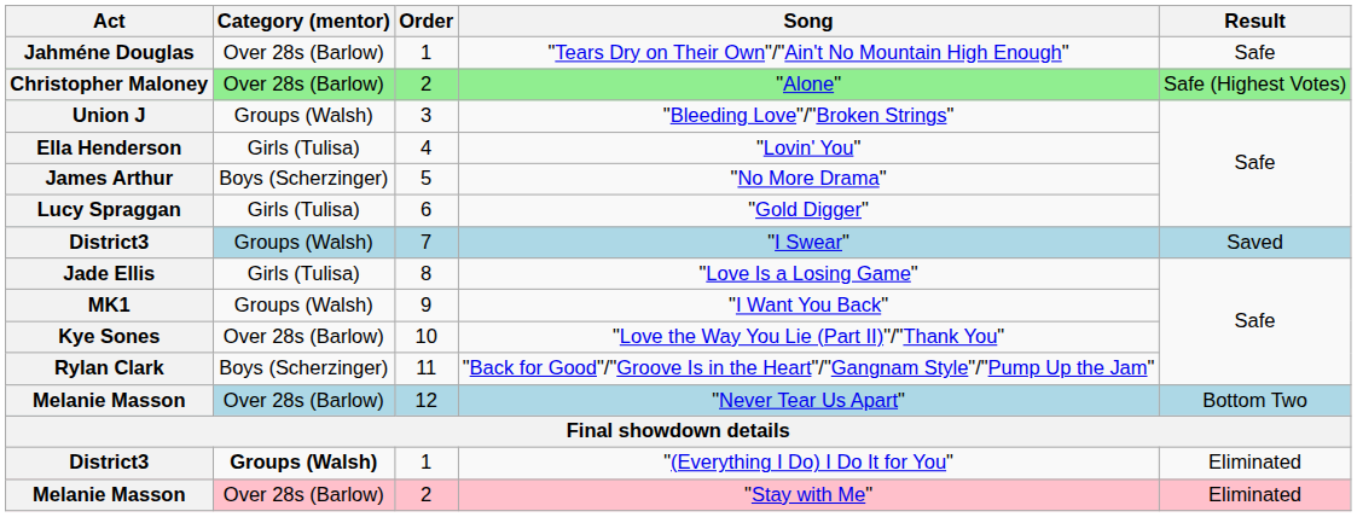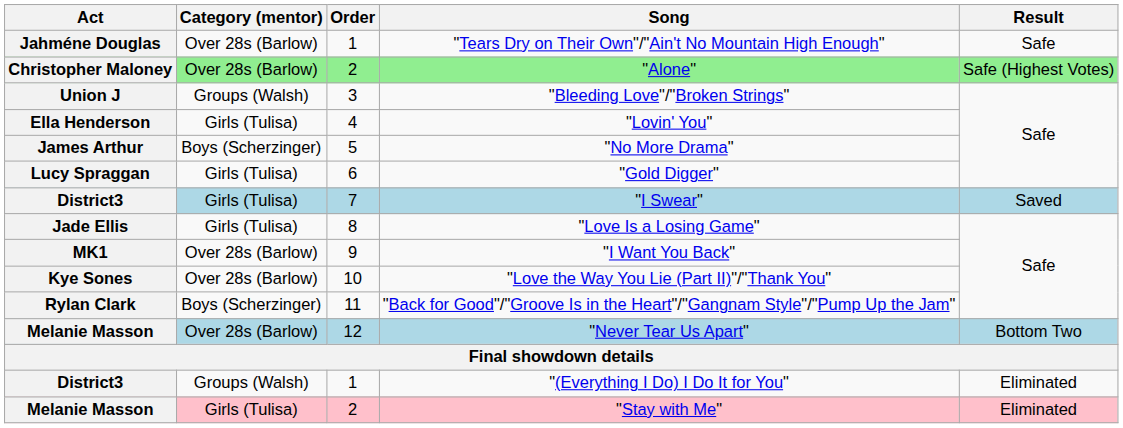 <table class="wikitable plainrowheaders" style="text-align:center;">
 <tr>
 <th scope="col">Act</th>
 <th scope="col">Category (mentor)</th>
 <th scope="col">Order</th>
 <th scope="col">Song</th>
 <th scope="col">Result</th>
 </tr>
 <tr>
 <th scope="row">Jahméne Douglas</th>
 <td>Over 28s (Barlow)</td>
 <td>1</td>
 <td>"<a href='#'>Tears Dry on Their Own</a>"/"<a href='#'>Ain't No Mountain High Enough</a>"</td>
 <td>Safe</td>
 </tr>
 <tr style="background:lightgreen;">
 <th scope="row">Christopher Maloney</th>
 <td>Over 28s (Barlow)</td>
 <td>2</td>
 <td>"<a href='#'>Alone</a>"</td>
 <td>Safe (Highest Votes)</td>
 </tr>
 <tr>
 <th scope="row">Union J</th>
 <td>Groups (Walsh)</td>
 <td>3</td>
 <td>"<a href='#'>Bleeding Love</a>"/"<a href='#'>Broken Strings</a>"</td>
 <td rowspan=4>Safe</td>
 </tr>
 <tr>
 <th scope="row">Ella Henderson</th>
 <td>Girls (Tulisa)</td>
 <td>4</td>
 <td>"<a href='#'>Lovin' You</a>"</td>
 </tr>
 <tr>
 <th scope="row">James Arthur</th>
 <td>Boys (Scherzinger)</td>
 <td>5</td>
 <td>"<a href='#'>No More Drama</a>"</td>
 </tr>
 <tr>
 <th scope="row">Lucy Spraggan</th>
 <td>Girls (Tulisa)</td>
 <td>6</td>
 <td>"<a href='#'>Gold Digger</a>"</td>
 </tr>
 <tr style="background:lightblue;">
 <th scope="row">District3</th>
-<td>Groups (Walsh)</td>
+<td>Girls (Tulisa)</td>
 <td>7</td>
 <td>"<a href='#'>I Swear</a>"</td>
 <td>Saved</td>
 </tr>
 <tr>
 <th scope="row">Jade Ellis</th>
 <td>Girls (Tulisa)</td>
 <td>8</td>
 <td>"<a href='#'>Love Is a Losing Game</a>"</td>
 <td rowspan=4>Safe</td>
 </tr>
 <tr>
 <th scope="row">MK1</th>
-<td>Groups (Walsh)</td>
+<td>Over 28s (Barlow)</td>
 <td>9</td>
 <td>"<a href='#'>I Want You Back</a>"</td>
 </tr>
 <tr>
 <th scope="row">Kye Sones</th>
 <td>Over 28s (Barlow)</td>
 <td>10</td>
 <td>"<a href='#'>Love the Way You Lie (Part II)</a>"/"<a href='#'>Thank You</a>"</td>
 </tr>
 <tr>
 <th scope="row">Rylan Clark</th>
 <td>Boys (Scherzinger)</td>
 <td>11</td>
 <td>"<a href='#'>Back for Good</a>"/"<a href='#'>Groove Is in the Heart</a>"/"<a href='#'>Gangnam Style</a>"/"<a href='#'>Pump Up the Jam</a>"</td>
 </tr>
 <tr style="background:lightblue;">
 <th scope="row">Melanie Masson</th>
 <td>Over 28s (Barlow)</td>
 <td>12</td>
 <td>"<a href='#'>Never Tear Us Apart</a>"</td>
 <td>Bottom Two</td>
 </tr>
 <tr>
 <th colspan="5">Final showdown details</th>
 </tr>
 <tr>
 <th scope="row">District3</th>
-<td><strong>Groups (Walsh)</strong></td>
+<td>Groups (Walsh)</td>
 <td>1</td>
 <td>"<a href='#'>(Everything I Do) I Do It for You</a>"</td>
 <td>Eliminated</td>
 </tr>
 <tr style="background:pink;">
 <th scope="row">Melanie Masson</th>
-<td>Over 28s (Barlow)</td>
+<td>Girls (Tulisa)</td>
 <td>2</td>
 <td>"<a href='#'>Stay with Me</a>"</td>
 <td>Eliminated</td>
 </tr>
 </table>
